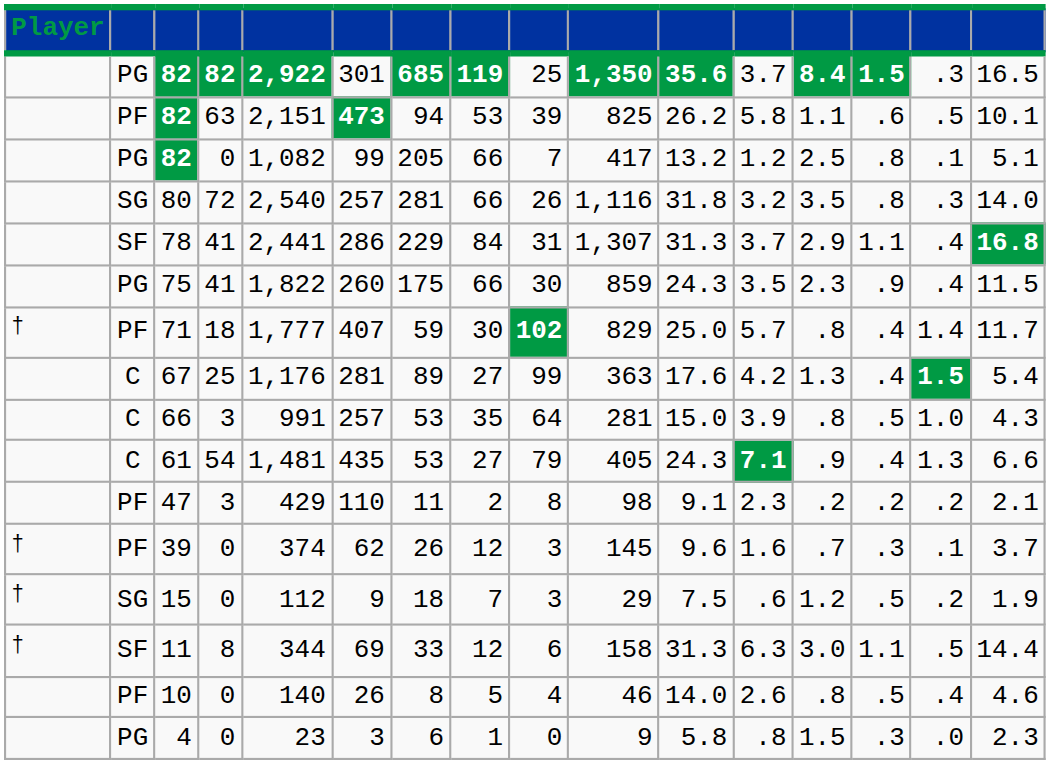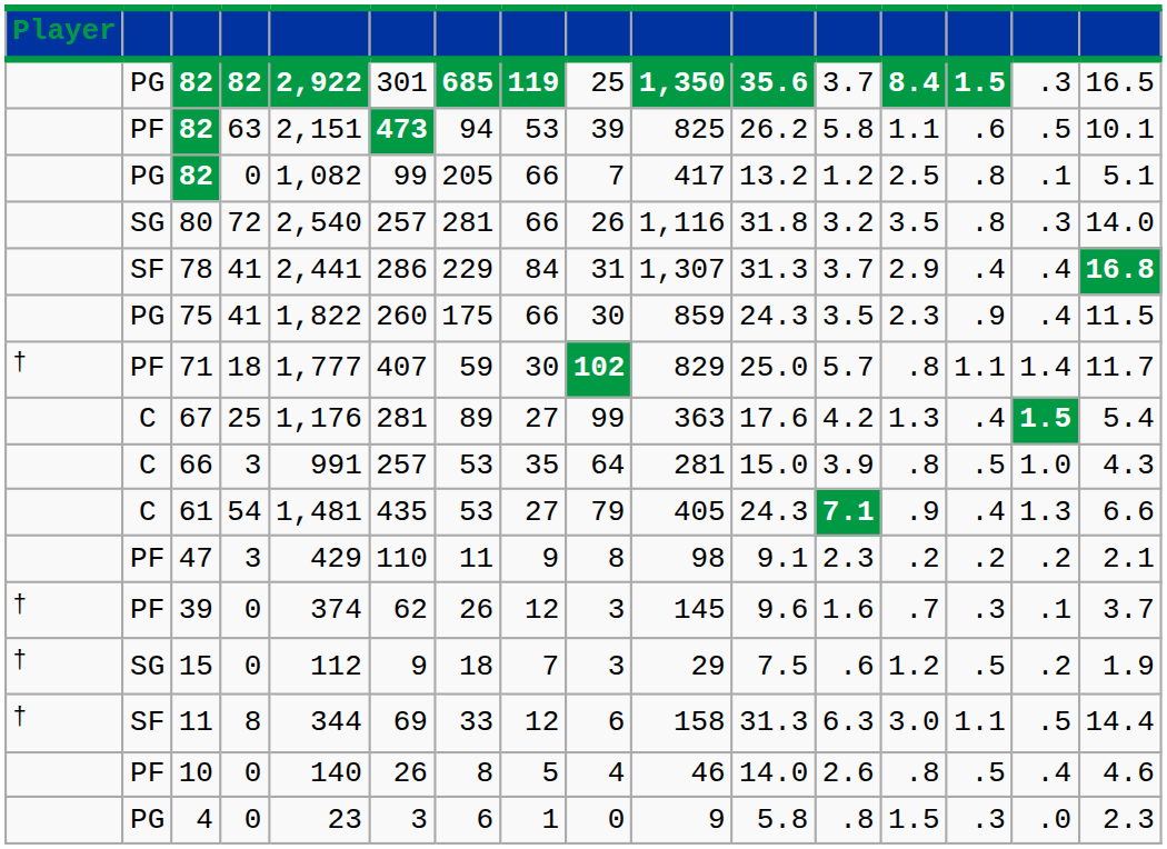 <table class="wikitable sortable" style="font-size: 95%; text-align:right;">
 <tr>
 <th style="background:#0032A0; color:#009A44; border-top:#009A44 3px solid; border-bottom:#009A44 3px solid;">Player</th>
 <th style="background:#0032A0; color:#009A44; border-top:#009A44 3px solid; border-bottom:#009A44 3px solid;"></th>
 <th style="background:#0032A0; color:#009A44; border-top:#009A44 3px solid; border-bottom:#009A44 3px solid;"></th>
 <th style="background:#0032A0; color:#009A44; border-top:#009A44 3px solid; border-bottom:#009A44 3px solid;"></th>
 <th style="background:#0032A0; color:#009A44; border-top:#009A44 3px solid; border-bottom:#009A44 3px solid;"></th>
 <th style="background:#0032A0; color:#009A44; border-top:#009A44 3px solid; border-bottom:#009A44 3px solid;"></th>
 <th style="background:#0032A0; color:#009A44; border-top:#009A44 3px solid; border-bottom:#009A44 3px solid;"></th>
 <th style="background:#0032A0; color:#009A44; border-top:#009A44 3px solid; border-bottom:#009A44 3px solid;"></th>
 <th style="background:#0032A0; color:#009A44; border-top:#009A44 3px solid; border-bottom:#009A44 3px solid;"></th>
 <th style="background:#0032A0; color:#009A44; border-top:#009A44 3px solid; border-bottom:#009A44 3px solid;"></th>
 <th style="background:#0032A0; color:#009A44; border-top:#009A44 3px solid; border-bottom:#009A44 3px solid;"></th>
 <th style="background:#0032A0; color:#009A44; border-top:#009A44 3px solid; border-bottom:#009A44 3px solid;"></th>
 <th style="background:#0032A0; color:#009A44; border-top:#009A44 3px solid; border-bottom:#009A44 3px solid;"></th>
 <th style="background:#0032A0; color:#009A44; border-top:#009A44 3px solid; border-bottom:#009A44 3px solid;"></th>
 <th style="background:#0032A0; color:#009A44; border-top:#009A44 3px solid; border-bottom:#009A44 3px solid;"></th>
 <th style="background:#0032A0; color:#009A44; border-top:#009A44 3px solid; border-bottom:#009A44 3px solid;"></th>
 </tr>
 <tr>
 <td style="text-align:left;"></td>
 <td style="text-align:center;">PG</td>
 <td style="background:#009A44; color:#FFFFFF;"><strong>82</strong></td>
 <td style="background:#009A44; color:#FFFFFF;"><strong>82</strong></td>
 <td style="background:#009A44; color:#FFFFFF;"><strong>2,922</strong></td>
 <td>301</td>
 <td style="background:#009A44; color:#FFFFFF;"><strong>685</strong></td>
 <td style="background:#009A44; color:#FFFFFF;"><strong>119</strong></td>
 <td>25</td>
 <td style="background:#009A44; color:#FFFFFF;"><strong>1,350</strong></td>
 <td style="background:#009A44; color:#FFFFFF;"><strong>35.6</strong></td>
 <td>3.7</td>
 <td style="background:#009A44; color:#FFFFFF;"><strong>8.4</strong></td>
 <td style="background:#009A44; color:#FFFFFF;"><strong>1.5</strong></td>
 <td>.3</td>
 <td>16.5</td>
 </tr>
 <tr>
 <td style="text-align:left;"></td>
 <td style="text-align:center;">PF</td>
 <td style="background:#009A44; color:#FFFFFF;"><strong>82</strong></td>
 <td>63</td>
 <td>2,151</td>
 <td style="background:#009A44; color:#FFFFFF;"><strong>473</strong></td>
 <td>94</td>
 <td>53</td>
 <td>39</td>
 <td>825</td>
 <td>26.2</td>
 <td>5.8</td>
 <td>1.1</td>
 <td>.6</td>
 <td>.5</td>
 <td>10.1</td>
 </tr>
 <tr>
 <td style="text-align:left;"></td>
 <td style="text-align:center;">PG</td>
 <td style="background:#009A44; color:#FFFFFF;"><strong>82</strong></td>
 <td>0</td>
 <td>1,082</td>
 <td>99</td>
 <td>205</td>
 <td>66</td>
 <td>7</td>
 <td>417</td>
 <td>13.2</td>
 <td>1.2</td>
 <td>2.5</td>
 <td>.8</td>
 <td>.1</td>
 <td>5.1</td>
 </tr>
 <tr>
 <td style="text-align:left;"></td>
 <td style="text-align:center;">SG</td>
 <td>80</td>
 <td>72</td>
 <td>2,540</td>
 <td>257</td>
 <td>281</td>
 <td>66</td>
 <td>26</td>
 <td>1,116</td>
 <td>31.8</td>
 <td>3.2</td>
 <td>3.5</td>
 <td>.8</td>
 <td>.3</td>
 <td>14.0</td>
 </tr>
 <tr>
 <td style="text-align:left;"></td>
 <td style="text-align:center;">SF</td>
 <td>78</td>
 <td>41</td>
 <td>2,441</td>
 <td>286</td>
 <td>229</td>
 <td>84</td>
 <td>31</td>
 <td>1,307</td>
 <td>31.3</td>
 <td>3.7</td>
 <td>2.9</td>
-<td>1.1</td>
+<td>.4</td>
 <td>.4</td>
 <td style="background:#009A44; color:#FFFFFF;"><strong>16.8</strong></td>
 </tr>
 <tr>
 <td style="text-align:left;"></td>
 <td style="text-align:center;">PG</td>
 <td>75</td>
 <td>41</td>
 <td>1,822</td>
 <td>260</td>
 <td>175</td>
 <td>66</td>
 <td>30</td>
 <td>859</td>
 <td>24.3</td>
 <td>3.5</td>
 <td>2.3</td>
 <td>.9</td>
 <td>.4</td>
 <td>11.5</td>
 </tr>
 <tr>
 <td style="text-align:left;"><sup>†</sup></td>
 <td style="text-align:center;">PF</td>
 <td>71</td>
 <td>18</td>
 <td>1,777</td>
 <td>407</td>
 <td>59</td>
 <td>30</td>
 <td style="background:#009A44; color:#FFFFFF;"><strong>102</strong></td>
 <td>829</td>
 <td>25.0</td>
 <td>5.7</td>
 <td>.8</td>
-<td>.4</td>
+<td>1.1</td>
 <td>1.4</td>
 <td>11.7</td>
 </tr>
 <tr>
 <td style="text-align:left;"></td>
 <td style="text-align:center;">C</td>
 <td>67</td>
 <td>25</td>
 <td>1,176</td>
 <td>281</td>
 <td>89</td>
 <td>27</td>
 <td>99</td>
 <td>363</td>
 <td>17.6</td>
 <td>4.2</td>
 <td>1.3</td>
 <td>.4</td>
 <td style="background:#009A44; color:#FFFFFF;"><strong>1.5</strong></td>
 <td>5.4</td>
 </tr>
 <tr>
 <td style="text-align:left;"></td>
 <td style="text-align:center;">C</td>
 <td>66</td>
 <td>3</td>
 <td>991</td>
 <td>257</td>
 <td>53</td>
 <td>35</td>
 <td>64</td>
 <td>281</td>
 <td>15.0</td>
 <td>3.9</td>
 <td>.8</td>
 <td>.5</td>
 <td>1.0</td>
 <td>4.3</td>
 </tr>
 <tr>
 <td style="text-align:left;"></td>
 <td style="text-align:center;">C</td>
 <td>61</td>
 <td>54</td>
 <td>1,481</td>
 <td>435</td>
 <td>53</td>
 <td>27</td>
 <td>79</td>
 <td>405</td>
 <td>24.3</td>
 <td style="background:#009A44; color:#FFFFFF;"><strong>7.1</strong></td>
 <td>.9</td>
 <td>.4</td>
 <td>1.3</td>
 <td>6.6</td>
 </tr>
 <tr>
 <td style="text-align:left;"></td>
 <td style="text-align:center;">PF</td>
 <td>47</td>
 <td>3</td>
 <td>429</td>
 <td>110</td>
 <td>11</td>
-<td>2</td>
+<td>9</td>
 <td>8</td>
 <td>98</td>
 <td>9.1</td>
 <td>2.3</td>
 <td>.2</td>
 <td>.2</td>
 <td>.2</td>
 <td>2.1</td>
 </tr>
 <tr>
 <td style="text-align:left;"><sup>†</sup></td>
 <td style="text-align:center;">PF</td>
 <td>39</td>
 <td>0</td>
 <td>374</td>
 <td>62</td>
 <td>26</td>
 <td>12</td>
 <td>3</td>
 <td>145</td>
 <td>9.6</td>
 <td>1.6</td>
 <td>.7</td>
 <td>.3</td>
 <td>.1</td>
 <td>3.7</td>
 </tr>
 <tr>
 <td style="text-align:left;"><sup>†</sup></td>
 <td style="text-align:center;">SG</td>
 <td>15</td>
 <td>0</td>
 <td>112</td>
 <td>9</td>
 <td>18</td>
 <td>7</td>
 <td>3</td>
 <td>29</td>
 <td>7.5</td>
 <td>.6</td>
 <td>1.2</td>
 <td>.5</td>
 <td>.2</td>
 <td>1.9</td>
 </tr>
 <tr>
 <td style="text-align:left;"><sup>†</sup></td>
 <td style="text-align:center;">SF</td>
 <td>11</td>
 <td>8</td>
 <td>344</td>
 <td>69</td>
 <td>33</td>
 <td>12</td>
 <td>6</td>
 <td>158</td>
 <td>31.3</td>
 <td>6.3</td>
 <td>3.0</td>
 <td>1.1</td>
 <td>.5</td>
 <td>14.4</td>
 </tr>
 <tr>
 <td style="text-align:left;"></td>
 <td style="text-align:center;">PF</td>
 <td>10</td>
 <td>0</td>
 <td>140</td>
 <td>26</td>
 <td>8</td>
 <td>5</td>
 <td>4</td>
 <td>46</td>
 <td>14.0</td>
 <td>2.6</td>
 <td>.8</td>
 <td>.5</td>
 <td>.4</td>
 <td>4.6</td>
 </tr>
 <tr>
 <td style="text-align:left;"></td>
 <td style="text-align:center;">PG</td>
 <td>4</td>
 <td>0</td>
 <td>23</td>
 <td>3</td>
 <td>6</td>
 <td>1</td>
 <td>0</td>
 <td>9</td>
 <td>5.8</td>
 <td>.8</td>
 <td>1.5</td>
 <td>.3</td>
 <td>.0</td>
 <td>2.3</td>
 </tr>
 </table>
